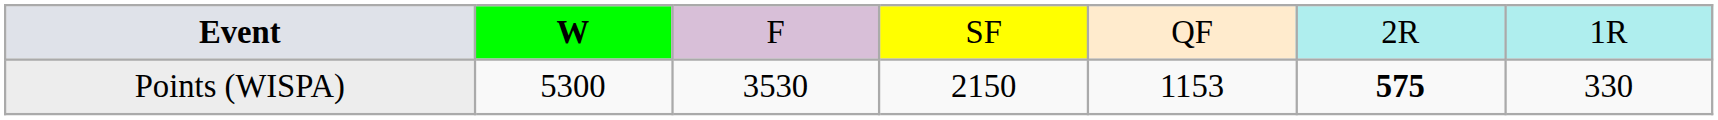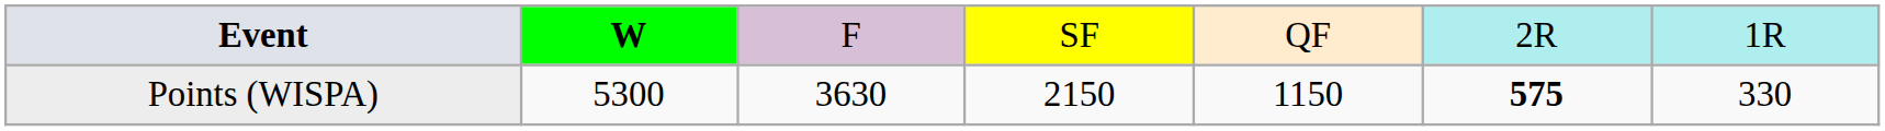 <table class=wikitable style=font-size:90%;text-align:center>
 <tr>
 <td width=200 colspan=1 bgcolor=#dfe2e9><strong>Event</strong></td>
 <td width=80 bgcolor=lime><strong>W</strong></td>
 <td width=85 bgcolor=#D8BFD8>F</td>
 <td width=85 bgcolor=#FFFF00>SF</td>
 <td width=85 bgcolor=#ffebcd>QF</td>
 <td width=85 bgcolor=#afeeee>2R</td>
 <td width=85 bgcolor=#afeeee>1R</td>
 </tr>
 <tr>
 <td bgcolor=#EDEDED>Points (WISPA)</td>
 <td>5300</td>
-<td>3530</td>
+<td>3630</td>
 <td>2150</td>
-<td>1153</td>
+<td>1150</td>
 <td><strong>575</strong></td>
 <td>330</td>
 </tr>
 </table>
